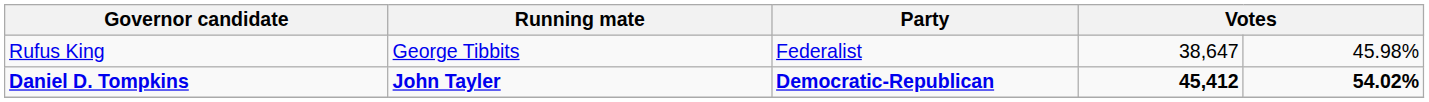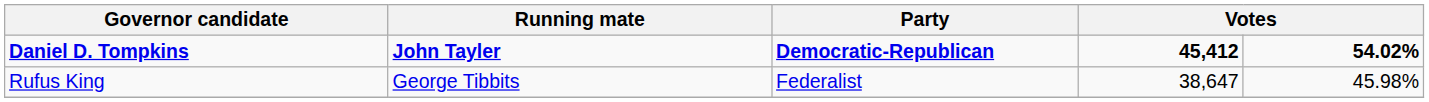 <table class=wikitable>
 <tr bgcolor=lightgrey>
 <th width="20%">Governor candidate</th>
 <th width="20%">Running mate</th>
 <th width="16%">Party</th>
 <th width="18%" colspan="2">Votes</th>
+</tr>
+<tr>
+<td><strong><a href='#'>Daniel D. Tompkins</a></strong></td>
+<td><strong><a href='#'>John Tayler</a></strong></td>
+<td><strong><a href='#'>Democratic-Republican</a></strong></td>
+<td align="right"><strong>45,412</strong></td>
+<td align="right"><strong>54.02%</strong></td>
 </tr>
 <tr>
 <td><a href='#'>Rufus King</a></td>
 <td><a href='#'>George Tibbits</a></td>
 <td><a href='#'>Federalist</a></td>
 <td align="right">38,647</td>
 <td align="right">45.98%</td>
 </tr>
 <tr>
-<td><strong><a href='#'>Daniel D. Tompkins</a></strong></td>
-<td><strong><a href='#'>John Tayler</a></strong></td>
-<td><strong><a href='#'>Democratic-Republican</a></strong></td>
-<td align="right"><strong>45,412</strong></td>
-<td align="right"><strong>54.02%</strong></td>
-</tr>
-<tr>
 </tr>
 </table>
